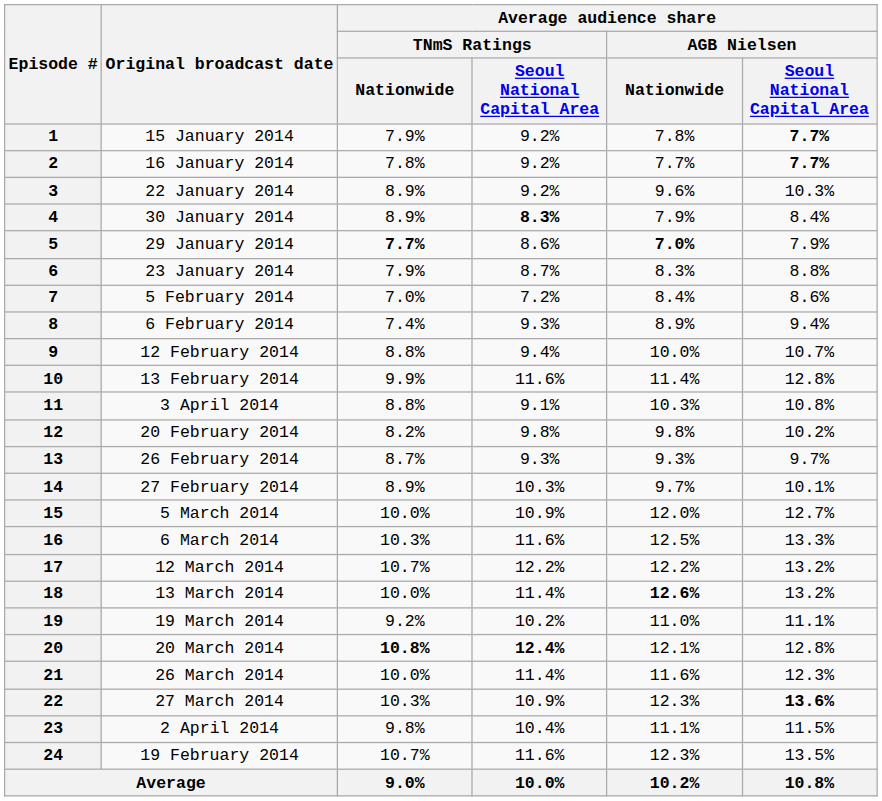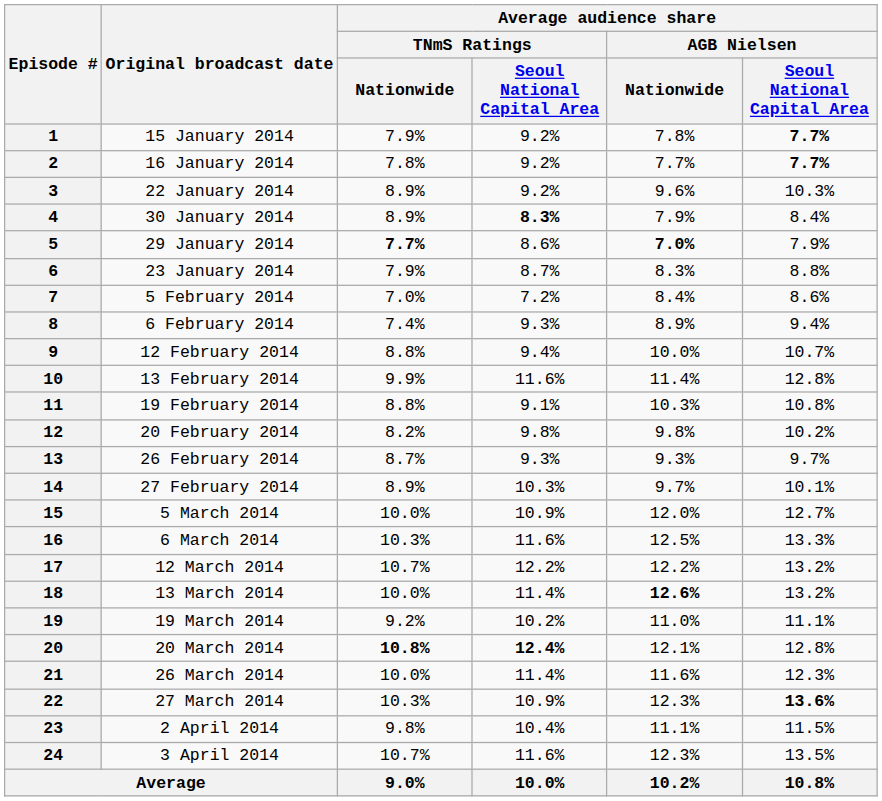 <table class=wikitable style="text-align:center">
 <tr>
 <th rowspan="3">Episode #</th>
 <th rowspan="3">Original broadcast date</th>
 <th colspan="4">Average audience share</th>
 </tr>
 <tr>
 <th colspan="2">TNmS Ratings</th>
 <th colspan="2">AGB Nielsen</th>
 </tr>
 <tr>
 <th width=100>Nationwide</th>
 <th width=100><a href='#'>Seoul National Capital Area</a></th>
 <th width=100>Nationwide</th>
 <th width=100><a href='#'>Seoul National Capital Area</a></th>
 </tr>
 <tr>
 <th>1</th>
 <td>15 January 2014</td>
 <td>7.9%</td>
 <td>9.2%</td>
 <td>7.8%</td>
 <td><span><strong>7.7%</strong></span></td>
 </tr>
 <tr>
 <th>2</th>
 <td>16 January 2014</td>
 <td>7.8%</td>
 <td>9.2%</td>
 <td>7.7%</td>
 <td><span><strong>7.7%</strong></span></td>
 </tr>
 <tr>
 <th>3</th>
 <td>22 January 2014</td>
 <td>8.9%</td>
 <td>9.2%</td>
 <td>9.6%</td>
 <td>10.3%</td>
 </tr>
 <tr>
 <th>4</th>
 <td>30 January 2014</td>
 <td>8.9%</td>
 <td><span><strong>8.3%</strong></span></td>
 <td>7.9%</td>
 <td>8.4%</td>
 </tr>
 <tr>
 <th>5</th>
 <td>29 January 2014</td>
 <td><span><strong>7.7%</strong></span></td>
 <td>8.6%</td>
 <td><span><strong>7.0%</strong></span></td>
 <td>7.9%</td>
 </tr>
 <tr>
 <th>6</th>
 <td>23 January 2014</td>
 <td>7.9%</td>
 <td>8.7%</td>
 <td>8.3%</td>
 <td>8.8%</td>
 </tr>
 <tr>
 <th>7</th>
 <td>5 February 2014</td>
 <td>7.0%</td>
 <td>7.2%</td>
 <td>8.4%</td>
 <td>8.6%</td>
 </tr>
 <tr>
 <th>8</th>
 <td>6 February 2014</td>
 <td>7.4%</td>
 <td>9.3%</td>
 <td>8.9%</td>
 <td>9.4%</td>
 </tr>
 <tr>
 <th>9</th>
 <td>12 February 2014</td>
 <td>8.8%</td>
 <td>9.4%</td>
 <td>10.0%</td>
 <td>10.7%</td>
 </tr>
 <tr>
 <th>10</th>
 <td>13 February 2014</td>
 <td>9.9%</td>
 <td>11.6%</td>
 <td>11.4%</td>
 <td>12.8%</td>
 </tr>
 <tr>
 <th>11</th>
-<td>3 April 2014</td>
+<td>19 February 2014</td>
 <td>8.8%</td>
 <td>9.1%</td>
 <td>10.3%</td>
 <td>10.8%</td>
 </tr>
 <tr>
 <th>12</th>
 <td>20 February 2014</td>
 <td>8.2%</td>
 <td>9.8%</td>
 <td>9.8%</td>
 <td>10.2%</td>
 </tr>
 <tr>
 <th>13</th>
 <td>26 February 2014</td>
 <td>8.7%</td>
 <td>9.3%</td>
 <td>9.3%</td>
 <td>9.7%</td>
 </tr>
 <tr>
 <th>14</th>
 <td>27 February 2014</td>
 <td>8.9%</td>
 <td>10.3%</td>
 <td>9.7%</td>
 <td>10.1%</td>
 </tr>
 <tr>
 <th>15</th>
 <td>5 March 2014</td>
 <td>10.0%</td>
 <td>10.9%</td>
 <td>12.0%</td>
 <td>12.7%</td>
 </tr>
 <tr>
 <th>16</th>
 <td>6 March 2014</td>
 <td>10.3%</td>
 <td>11.6%</td>
 <td>12.5%</td>
 <td>13.3%</td>
 </tr>
 <tr>
 <th>17</th>
 <td>12 March 2014</td>
 <td>10.7%</td>
 <td>12.2%</td>
 <td>12.2%</td>
 <td>13.2%</td>
 </tr>
 <tr>
 <th>18</th>
 <td>13 March 2014</td>
 <td>10.0%</td>
 <td>11.4%</td>
 <td><span><strong>12.6%</strong></span></td>
 <td>13.2%</td>
 </tr>
 <tr>
 <th>19</th>
 <td>19 March 2014</td>
 <td>9.2%</td>
 <td>10.2%</td>
 <td>11.0%</td>
 <td>11.1%</td>
 </tr>
 <tr>
 <th>20</th>
 <td>20 March 2014</td>
 <td><span><strong>10.8%</strong></span></td>
 <td><span><strong>12.4%</strong></span></td>
 <td>12.1%</td>
 <td>12.8%</td>
 </tr>
 <tr>
 <th>21</th>
 <td>26 March 2014</td>
 <td>10.0%</td>
 <td>11.4%</td>
 <td>11.6%</td>
 <td>12.3%</td>
 </tr>
 <tr>
 <th>22</th>
 <td>27 March 2014</td>
 <td>10.3%</td>
 <td>10.9%</td>
 <td>12.3%</td>
 <td><span><strong>13.6%</strong></span></td>
 </tr>
 <tr>
 <th>23</th>
 <td>2 April 2014</td>
 <td>9.8%</td>
 <td>10.4%</td>
 <td>11.1%</td>
 <td>11.5%</td>
 </tr>
 <tr>
 <th>24</th>
-<td>19 February 2014</td>
+<td>3 April 2014</td>
 <td>10.7%</td>
 <td>11.6%</td>
 <td>12.3%</td>
 <td>13.5%</td>
 </tr>
 <tr>
 <th colspan=2>Average</th>
 <th>9.0%</th>
 <th>10.0%</th>
 <th>10.2%</th>
 <th>10.8%</th>
 </tr>
 </table>
